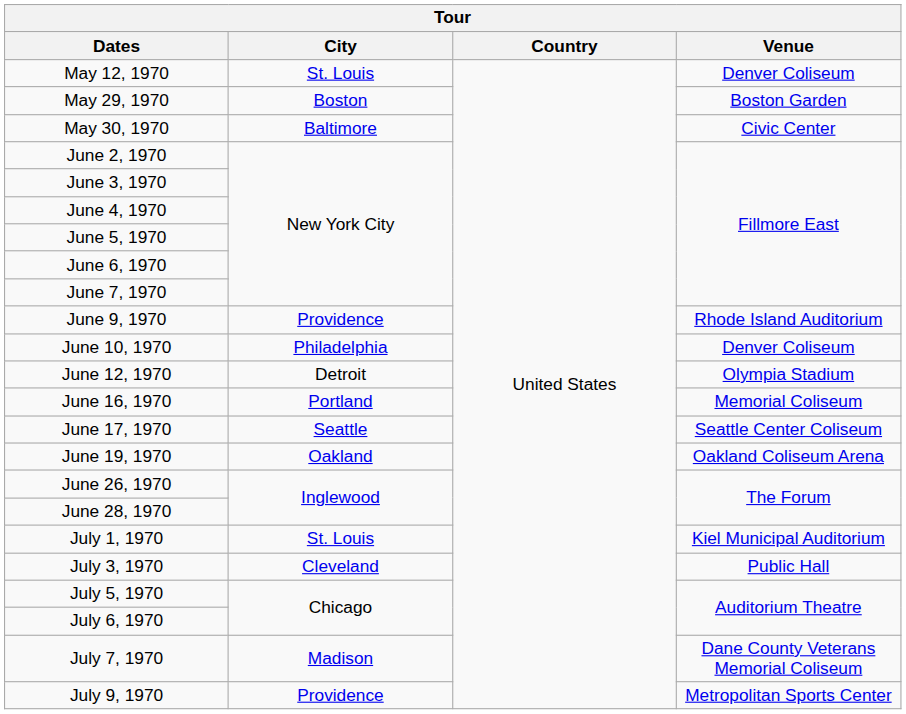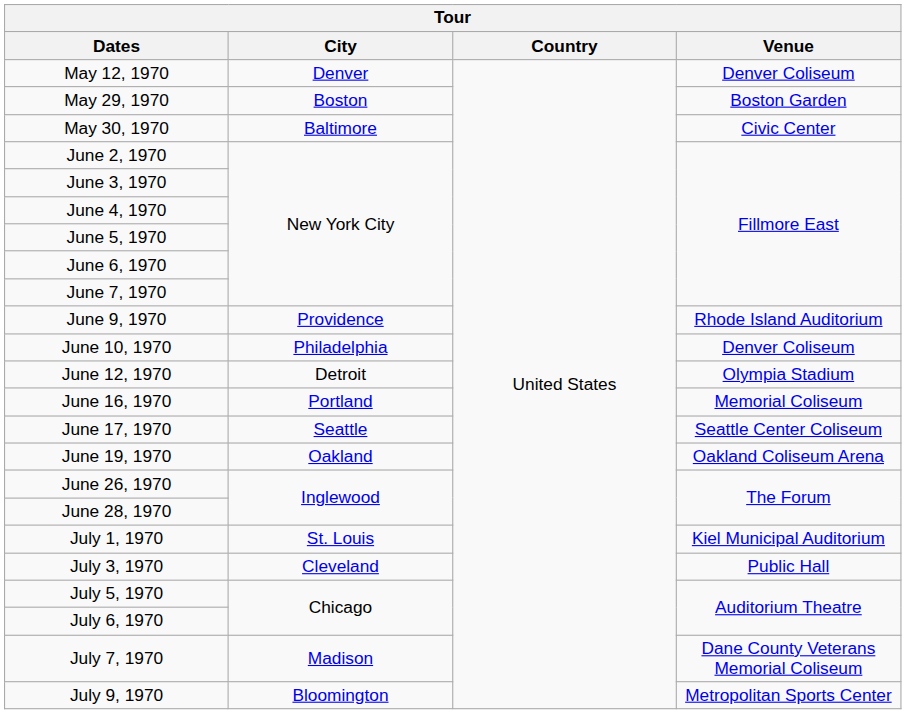 <table class="wikitable" style="text-align:center;">
 <tr>
 <th colspan="4">Tour</th>
 </tr>
 <tr>
 <th width="200">Dates</th>
 <th width="200">City</th>
 <th width="200">Country</th>
 <th width="200">Venue</th>
 </tr>
 <tr>
 <td>May 12, 1970</td>
-<td><a href='#'>St. Louis</a></td>
+<td><a href='#'>Denver</a></td>
 <td rowspan="23">United States</td>
 <td><a href='#'>Denver Coliseum</a></td>
 </tr>
 <tr>
 <td>May 29, 1970</td>
 <td><a href='#'>Boston</a></td>
 <td><a href='#'>Boston Garden</a></td>
 </tr>
 <tr>
 <td>May 30, 1970</td>
 <td><a href='#'>Baltimore</a></td>
 <td><a href='#'>Civic Center</a></td>
 </tr>
 <tr>
 <td>June 2, 1970</td>
 <td rowspan="6">New York City</td>
 <td rowspan="6"><a href='#'>Fillmore East</a></td>
 </tr>
 <tr>
 <td>June 3, 1970</td>
 </tr>
 <tr>
 <td>June 4, 1970</td>
 </tr>
 <tr>
 <td>June 5, 1970</td>
 </tr>
 <tr>
 <td>June 6, 1970</td>
 </tr>
 <tr>
 <td>June 7, 1970</td>
 </tr>
 <tr>
 <td>June 9, 1970</td>
 <td><a href='#'>Providence</a></td>
 <td><a href='#'>Rhode Island Auditorium</a></td>
 </tr>
 <tr>
 <td>June 10, 1970</td>
 <td><a href='#'>Philadelphia</a></td>
 <td><a href='#'>Denver Coliseum</a></td>
 </tr>
 <tr>
 <td>June 12, 1970</td>
 <td>Detroit</td>
 <td><a href='#'>Olympia Stadium</a></td>
 </tr>
 <tr>
 <td>June 16, 1970</td>
 <td><a href='#'>Portland</a></td>
 <td><a href='#'>Memorial Coliseum</a></td>
 </tr>
 <tr>
 <td>June 17, 1970</td>
 <td><a href='#'>Seattle</a></td>
 <td><a href='#'>Seattle Center Coliseum</a></td>
 </tr>
 <tr>
 <td>June 19, 1970</td>
 <td><a href='#'>Oakland</a></td>
 <td><a href='#'>Oakland Coliseum Arena</a></td>
 </tr>
 <tr>
 <td>June 26, 1970</td>
 <td rowspan="2"><a href='#'>Inglewood</a></td>
 <td rowspan="2"><a href='#'>The Forum</a></td>
 </tr>
 <tr>
 <td>June 28, 1970</td>
 </tr>
 <tr>
 <td>July 1, 1970</td>
 <td><a href='#'>St. Louis</a></td>
 <td><a href='#'>Kiel Municipal Auditorium</a></td>
 </tr>
 <tr>
 <td>July 3, 1970</td>
 <td><a href='#'>Cleveland</a></td>
 <td><a href='#'>Public Hall</a></td>
 </tr>
 <tr>
 <td>July 5, 1970</td>
 <td rowspan="2">Chicago</td>
 <td rowspan="2"><a href='#'>Auditorium Theatre</a></td>
 </tr>
 <tr>
 <td>July 6, 1970</td>
 </tr>
 <tr>
 <td>July 7, 1970</td>
 <td><a href='#'>Madison</a></td>
 <td><a href='#'>Dane County Veterans Memorial Coliseum</a></td>
 </tr>
 <tr>
 <td>July 9, 1970</td>
-<td><a href='#'>Providence</a></td>
+<td><a href='#'>Bloomington</a></td>
 <td><a href='#'>Metropolitan Sports Center</a></td>
 </tr>
 </table>
